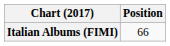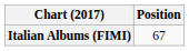 <table class="wikitable plainrowheaders" style="text-align:center">
 <tr>
 <th scope="col">Chart (2017)</th>
 <th scope="col">Position</th>
 </tr>
 <tr>
 <th scope="row">Italian Albums (FIMI)</th>
-<td>66</td>
+<td>67</td>
 </tr>
 </table>
